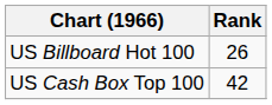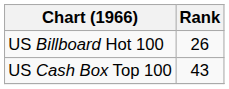 <table class="wikitable">
 <tr>
 <th align="left">Chart (1966)</th>
 <th style="text-align:center;">Rank</th>
 </tr>
 <tr>
 <td>US <em>Billboard</em> Hot 100</td>
 <td style="text-align:center;">26</td>
 </tr>
 <tr>
 <td>US <em>Cash Box</em> Top 100</td>
-<td style="text-align:center;">42</td>
+<td style="text-align:center;">43</td>
 </tr>
 <tr>
 </tr>
 </table>
